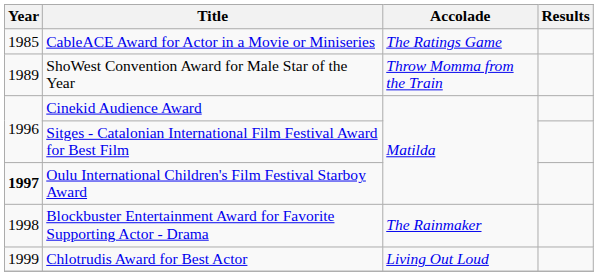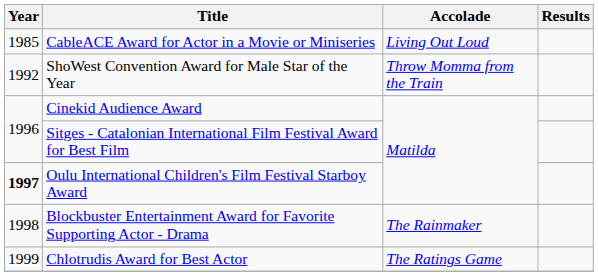 <table class="wikitable">
 <tr>
 <th>Year</th>
 <th>Title</th>
 <th>Accolade</th>
 <th>Results</th>
 </tr>
 <tr>
 <td>1985</td>
 <td><a href='#'>CableACE Award for Actor in a Movie or Miniseries</a></td>
-<td><em><a href='#'>The Ratings Game</a></em></td>
+<td><em><a href='#'>Living Out Loud</a></em></td>
 <td></td>
 </tr>
 <tr>
-<td>1989</td>
+<td>1992</td>
 <td>ShoWest Convention Award for Male Star of the Year</td>
 <td><em><a href='#'>Throw Momma from the Train</a></em></td>
 <td></td>
 </tr>
 <tr>
 <td rowspan=2>1996</td>
 <td><a href='#'>Cinekid Audience Award</a></td>
 <td rowspan=3><em><a href='#'>Matilda</a></em></td>
 <td></td>
 </tr>
 <tr>
 <td><a href='#'>Sitges - Catalonian International Film Festival Award for Best Film</a></td>
 <td></td>
 </tr>
 <tr>
 <td><strong>1997</strong></td>
 <td><a href='#'>Oulu International Children's Film Festival Starboy Award</a></td>
 <td></td>
 </tr>
 <tr>
 <td>1998</td>
 <td><a href='#'>Blockbuster Entertainment Award for Favorite Supporting Actor - Drama</a></td>
 <td><em><a href='#'>The Rainmaker</a></em></td>
 <td></td>
 </tr>
 <tr>
 <td>1999</td>
 <td><a href='#'>Chlotrudis Award for Best Actor</a></td>
-<td><em><a href='#'>Living Out Loud</a></em></td>
+<td><em><a href='#'>The Ratings Game</a></em></td>
 <td></td>
 </tr>
 <tr>
 </tr>
 </table>
